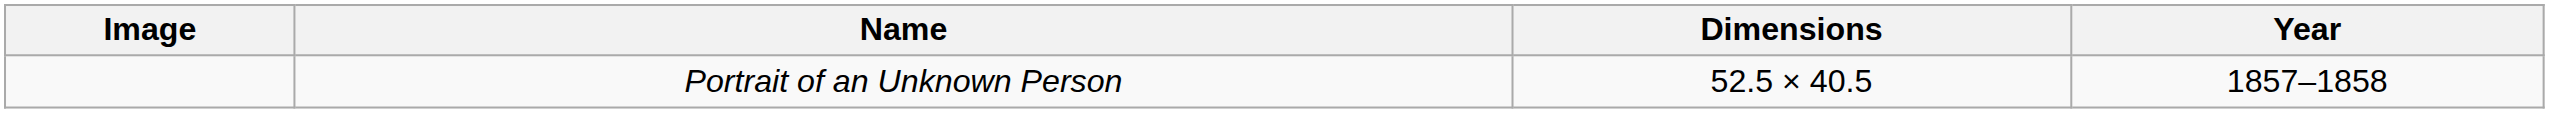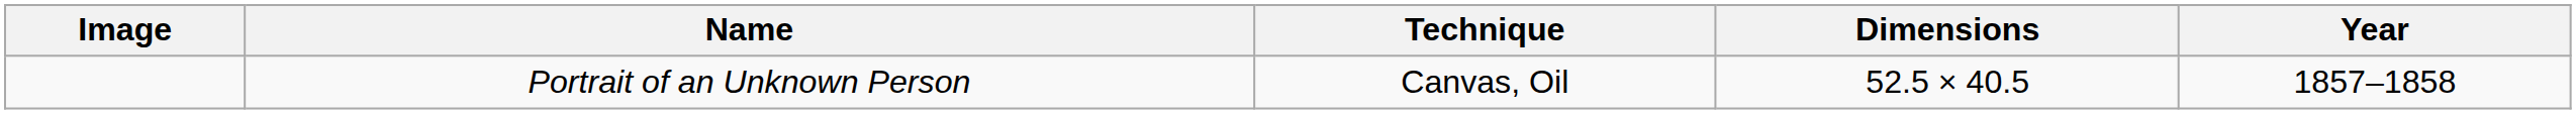 <table class="wikitable sortable" style="width:100%; text-align:center;">
 <tr>
 <th class="unsortable">Image</th>
 <th>Name</th>
+<th style="min-width:6em;">Technique</th>
 <th style="min-width:6em;">Dimensions</th>
 <th class="unsortable">Year</th>
 </tr>
 <tr>
 <td></td>
 <td><em>Portrait of an Unknown Person</em></td>
+<td>Canvas, Oil</td>
 <td>52.5 × 40.5</td>
 <td>1857–1858</td>
 </tr>
 </table>
